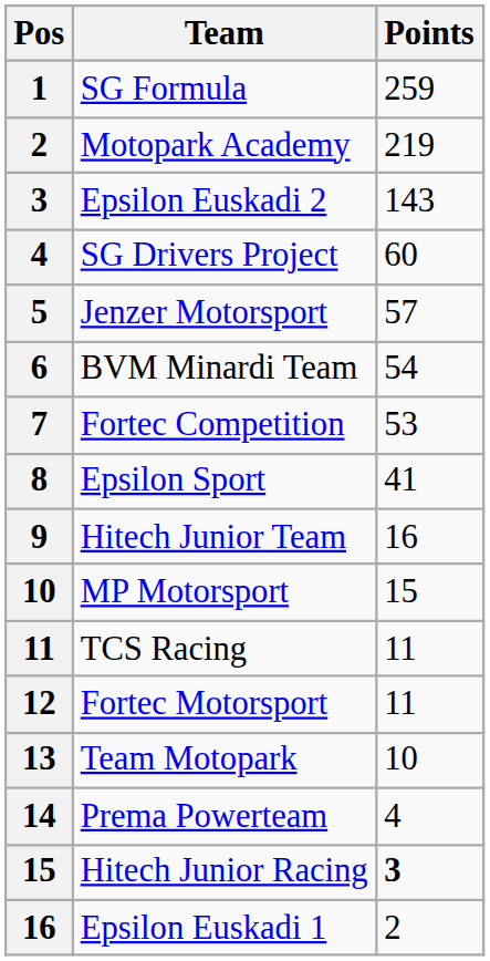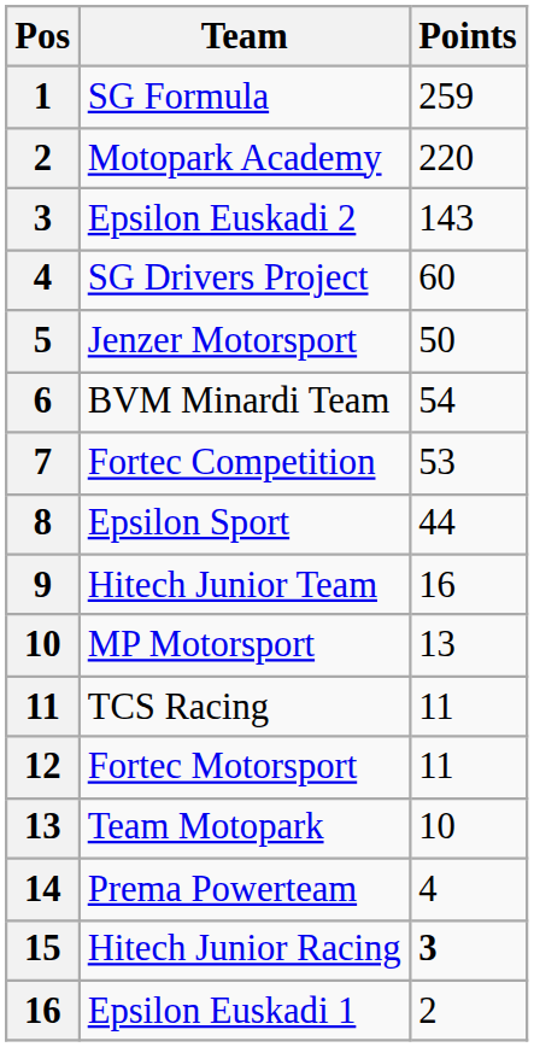 <table class="wikitable" style="font-size: 85%;">
 <tr>
 <th>Pos</th>
 <th>Team</th>
 <th>Points</th>
 </tr>
 <tr>
 <th>1</th>
 <td> <a href='#'>SG Formula</a></td>
 <td>259</td>
 </tr>
 <tr>
 <th>2</th>
 <td> <a href='#'>Motopark Academy</a></td>
-<td>219</td>
+<td>220</td>
 </tr>
 <tr>
 <th>3</th>
 <td> <a href='#'>Epsilon Euskadi 2</a></td>
 <td>143</td>
 </tr>
 <tr>
 <th>4</th>
 <td> <a href='#'>SG Drivers Project</a></td>
 <td>60</td>
 </tr>
 <tr>
 <th>5</th>
 <td> <a href='#'>Jenzer Motorsport</a></td>
-<td>57</td>
+<td>50</td>
 </tr>
 <tr>
 <th>6</th>
 <td> BVM Minardi Team</td>
 <td>54</td>
 </tr>
 <tr>
 <th>7</th>
 <td> <a href='#'>Fortec Competition</a></td>
 <td>53</td>
 </tr>
 <tr>
 <th>8</th>
 <td> <a href='#'>Epsilon Sport</a></td>
-<td>41</td>
+<td>44</td>
 </tr>
 <tr>
 <th>9</th>
 <td> <a href='#'>Hitech Junior Team</a></td>
 <td>16</td>
 </tr>
 <tr>
 <th>10</th>
 <td> <a href='#'>MP Motorsport</a></td>
-<td>15</td>
+<td>13</td>
 </tr>
 <tr>
 <th>11</th>
 <td> TCS Racing</td>
 <td>11</td>
 </tr>
 <tr>
 <th>12</th>
 <td> <a href='#'>Fortec Motorsport</a></td>
 <td>11</td>
 </tr>
 <tr>
 <th>13</th>
 <td> <a href='#'>Team Motopark</a></td>
 <td>10</td>
 </tr>
 <tr>
 <th>14</th>
 <td> <a href='#'>Prema Powerteam</a></td>
 <td>4</td>
 </tr>
 <tr>
 <th>15</th>
 <td> <a href='#'>Hitech Junior Racing</a></td>
 <td><strong>3</strong></td>
 </tr>
 <tr>
 <th>16</th>
 <td> <a href='#'>Epsilon Euskadi 1</a></td>
 <td>2</td>
 </tr>
 </table>
